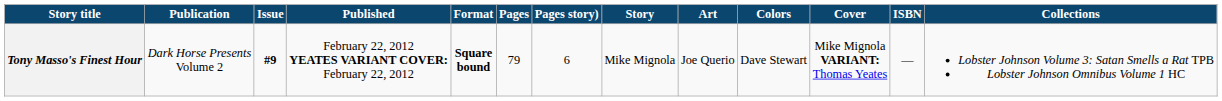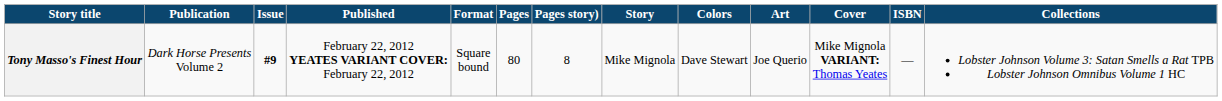 <table class="wikitable" style="text-align: center">
 <tr>
 <th style="background:#0b466e; color:#fff;">Story title</th>
 <th style="background:#0b466e; color:#fff;">Publication</th>
 <th style="background:#0b466e; color:#fff;">Issue</th>
 <th style="background:#0b466e; color:#fff;">Published</th>
 <th style="background:#0b466e; color:#fff;">Format</th>
 <th style="background:#0b466e; color:#fff;">Pages</th>
 <th style="background:#0b466e; color:#fff;">Pages story)</th>
 <th style="background:#0b466e; color:#fff;">Story</th>
+<th style="background:#0b466e; color:#fff;">Colors</th>
 <th style="background:#0b466e; color:#fff;">Art</th>
-<th style="background:#0b466e; color:#fff;">Colors</th>
 <th style="background:#0b466e; color:#fff;">Cover</th>
 <th style="background:#0b466e; color:#fff;">ISBN</th>
 <th style="background:#0b466e; color:#fff;">Collections</th>
 </tr>
 <tr id="Dark_Horse_Presents_vol2_9">
 <th><em>Tony Masso's Finest Hour</em></th>
 <td><em>Dark Horse Presents</em><br>Volume 2</td>
 <td><strong>#9</strong></td>
 <td>February 22, 2012<br><strong><span>YEATES VARIANT COVER:</span></strong><br>February 22, 2012</td>
-<td><strong>Square<br>bound</strong></td>
-<td>79</td>
-<td>6</td>
+<td>Square<br>bound</td>
+<td>80</td>
+<td>8</td>
 <td>Mike Mignola</td>
+<td>Dave Stewart</td>
 <td>Joe Querio</td>
-<td>Dave Stewart</td>
 <td>Mike Mignola<br><strong><span>VARIANT:</span></strong><br><a href='#'>Thomas Yeates</a></td>
 <td>—</td>
 <td><br><ul><li><em>Lobster Johnson Volume 3: Satan Smells a Rat</em> TPB</li><li><em>Lobster Johnson Omnibus Volume 1</em> HC</li></ul></td>
 </tr>
 </table>
